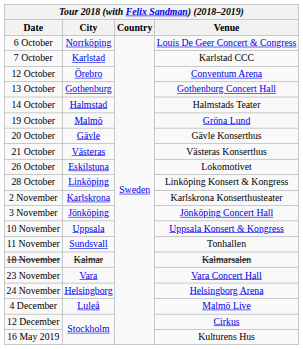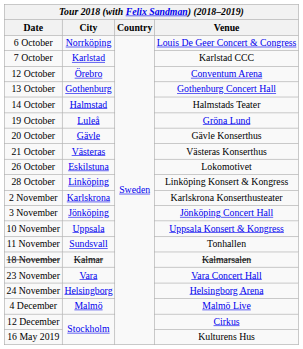 <table class="wikitable collapsible autocollapse" style="text-align:center;">
 <tr>
 <th colspan="4"><em>Tour 2018 (with <a href='#'>Felix Sandman</a>) (2018–2019)</em></th>
 </tr>
 <tr>
 <th scope="col">Date</th>
 <th scope="col">City</th>
 <th>Country</th>
 <th scope="col">Venue</th>
 </tr>
 <tr>
 <td>6 October</td>
 <td><a href='#'>Norrköping</a></td>
 <td rowspan="20"><a href='#'>Sweden</a></td>
 <td><a href='#'>Louis De Geer Concert & Congress</a></td>
 </tr>
 <tr>
 <td>7 October</td>
 <td><a href='#'>Karlstad</a></td>
 <td>Karlstad CCC</td>
 </tr>
 <tr>
 <td>12 October</td>
 <td><a href='#'>Örebro</a></td>
 <td><a href='#'>Conventum Arena</a></td>
 </tr>
 <tr>
 <td>13 October</td>
 <td><a href='#'>Gothenburg</a></td>
 <td><a href='#'>Gothenburg Concert Hall</a></td>
 </tr>
 <tr>
 <td>14 October</td>
 <td><a href='#'>Halmstad</a></td>
 <td>Halmstads Teater</td>
 </tr>
 <tr>
 <td>19 October</td>
-<td><a href='#'>Malmö</a></td>
+<td><a href='#'>Luleå</a></td>
 <td><a href='#'>Gröna Lund</a></td>
 </tr>
 <tr>
 <td>20 October</td>
 <td><a href='#'>Gävle</a></td>
 <td>Gävle Konserthus</td>
 </tr>
 <tr>
 <td>21 October</td>
 <td><a href='#'>Västeras</a></td>
 <td>Västeras Konserthus</td>
 </tr>
 <tr>
 <td>26 October</td>
 <td><a href='#'>Eskilstuna</a></td>
 <td>Lokomotivet</td>
 </tr>
 <tr>
 <td>28 October</td>
 <td><a href='#'>Linköping</a></td>
 <td>Linköping Konsert & Kongress</td>
 </tr>
 <tr>
 <td>2 November</td>
 <td><a href='#'>Karlskrona</a></td>
 <td>Karlskrona Konserthusteater</td>
 </tr>
 <tr>
 <td>3 November</td>
 <td><a href='#'>Jönköping</a></td>
 <td><a href='#'>Jönköping Concert Hall</a></td>
 </tr>
 <tr>
 <td>10 November</td>
 <td><a href='#'>Uppsala</a></td>
 <td><a href='#'>Uppsala Konsert & Kongress</a></td>
 </tr>
 <tr>
 <td>11 November</td>
 <td><a href='#'>Sundsvall</a></td>
 <td>Tonhallen</td>
 </tr>
 <tr>
 <td><s>18 November</s></td>
 <td><s>Kalmar</s></td>
 <td><s>Kalmarsalen</s></td>
 </tr>
 <tr>
 <td>23 November</td>
 <td><a href='#'>Vara</a></td>
 <td><a href='#'>Vara Concert Hall</a></td>
 </tr>
 <tr>
 <td>24 November</td>
 <td><a href='#'>Helsingborg</a></td>
 <td><a href='#'>Helsingborg Arena</a></td>
 </tr>
 <tr>
 <td>4 December</td>
-<td><a href='#'>Luleå</a></td>
+<td><a href='#'>Malmö</a></td>
 <td><a href='#'>Malmö Live</a></td>
 </tr>
 <tr>
 <td>12 December</td>
 <td rowspan="2"><a href='#'>Stockholm</a></td>
 <td><a href='#'>Cirkus</a></td>
 </tr>
 <tr>
 <td>16 May 2019</td>
 <td>Kulturens Hus</td>
 </tr>
 </table>
